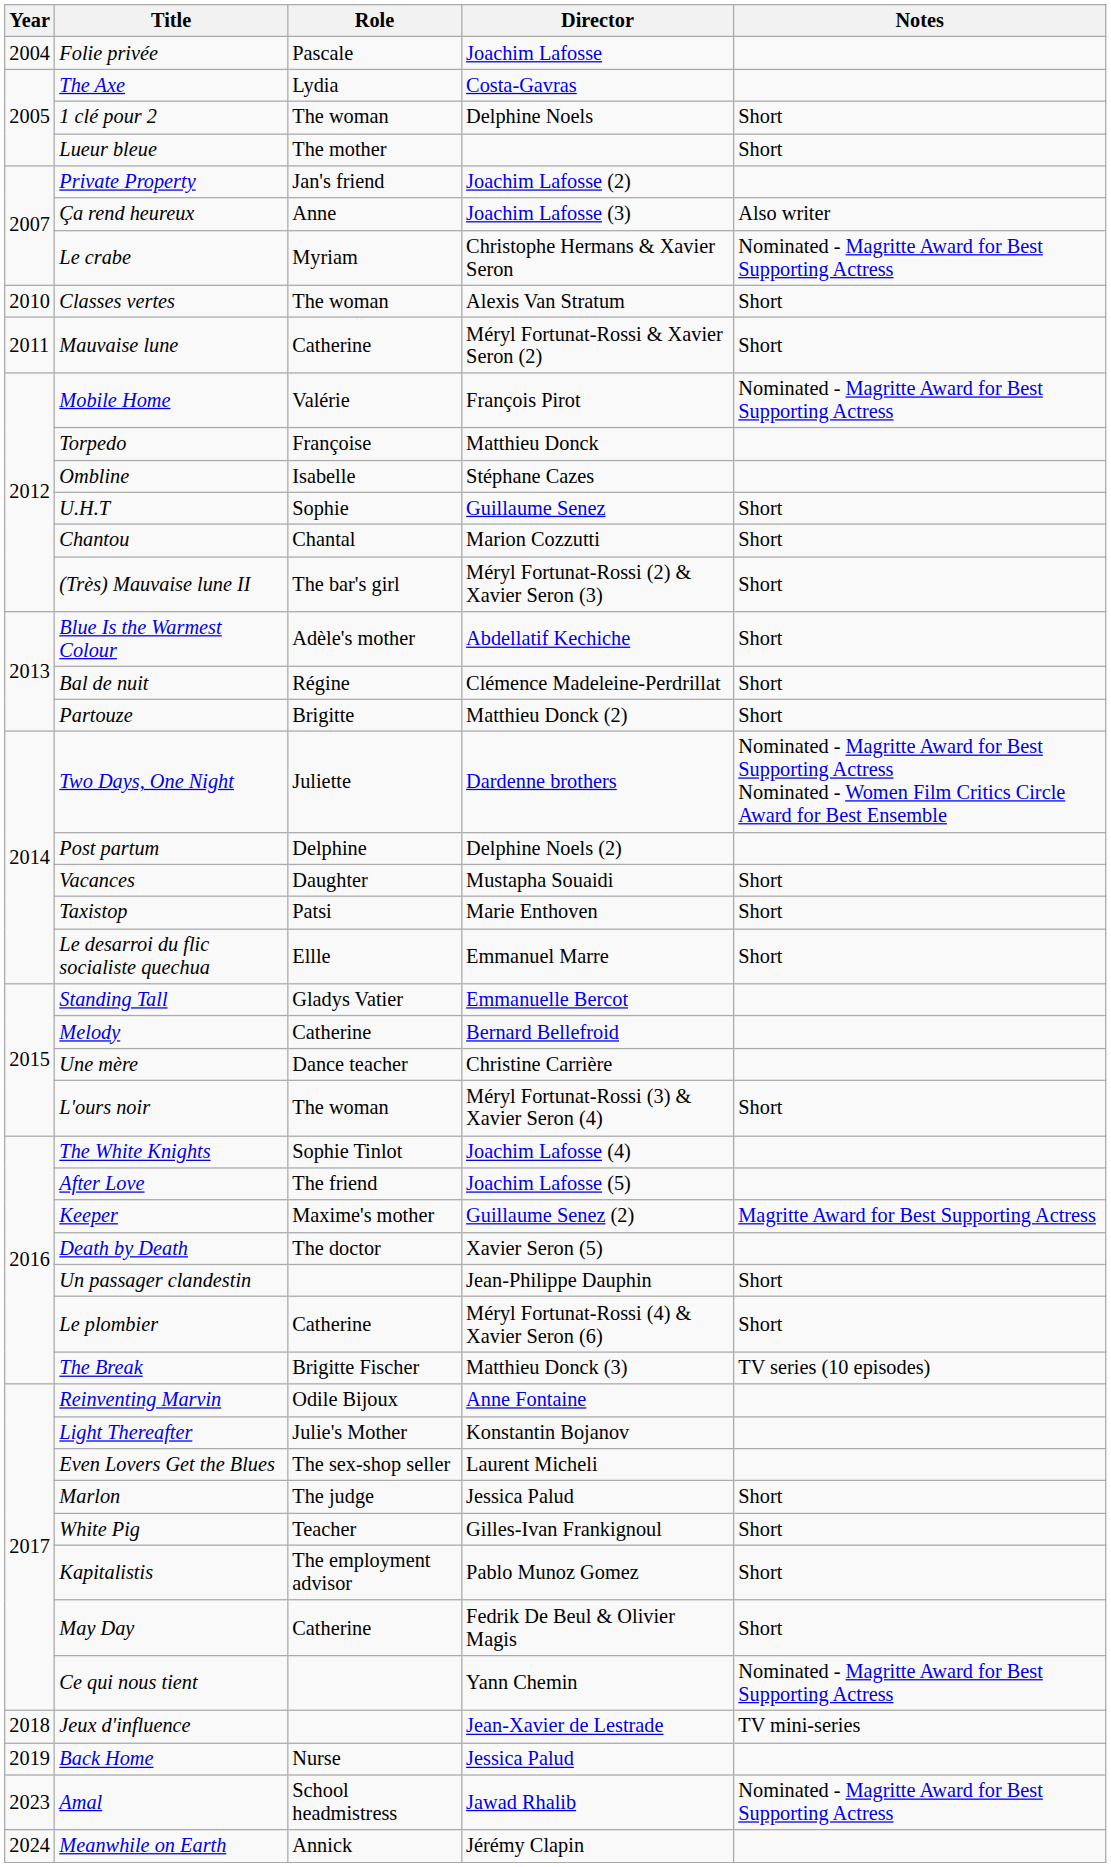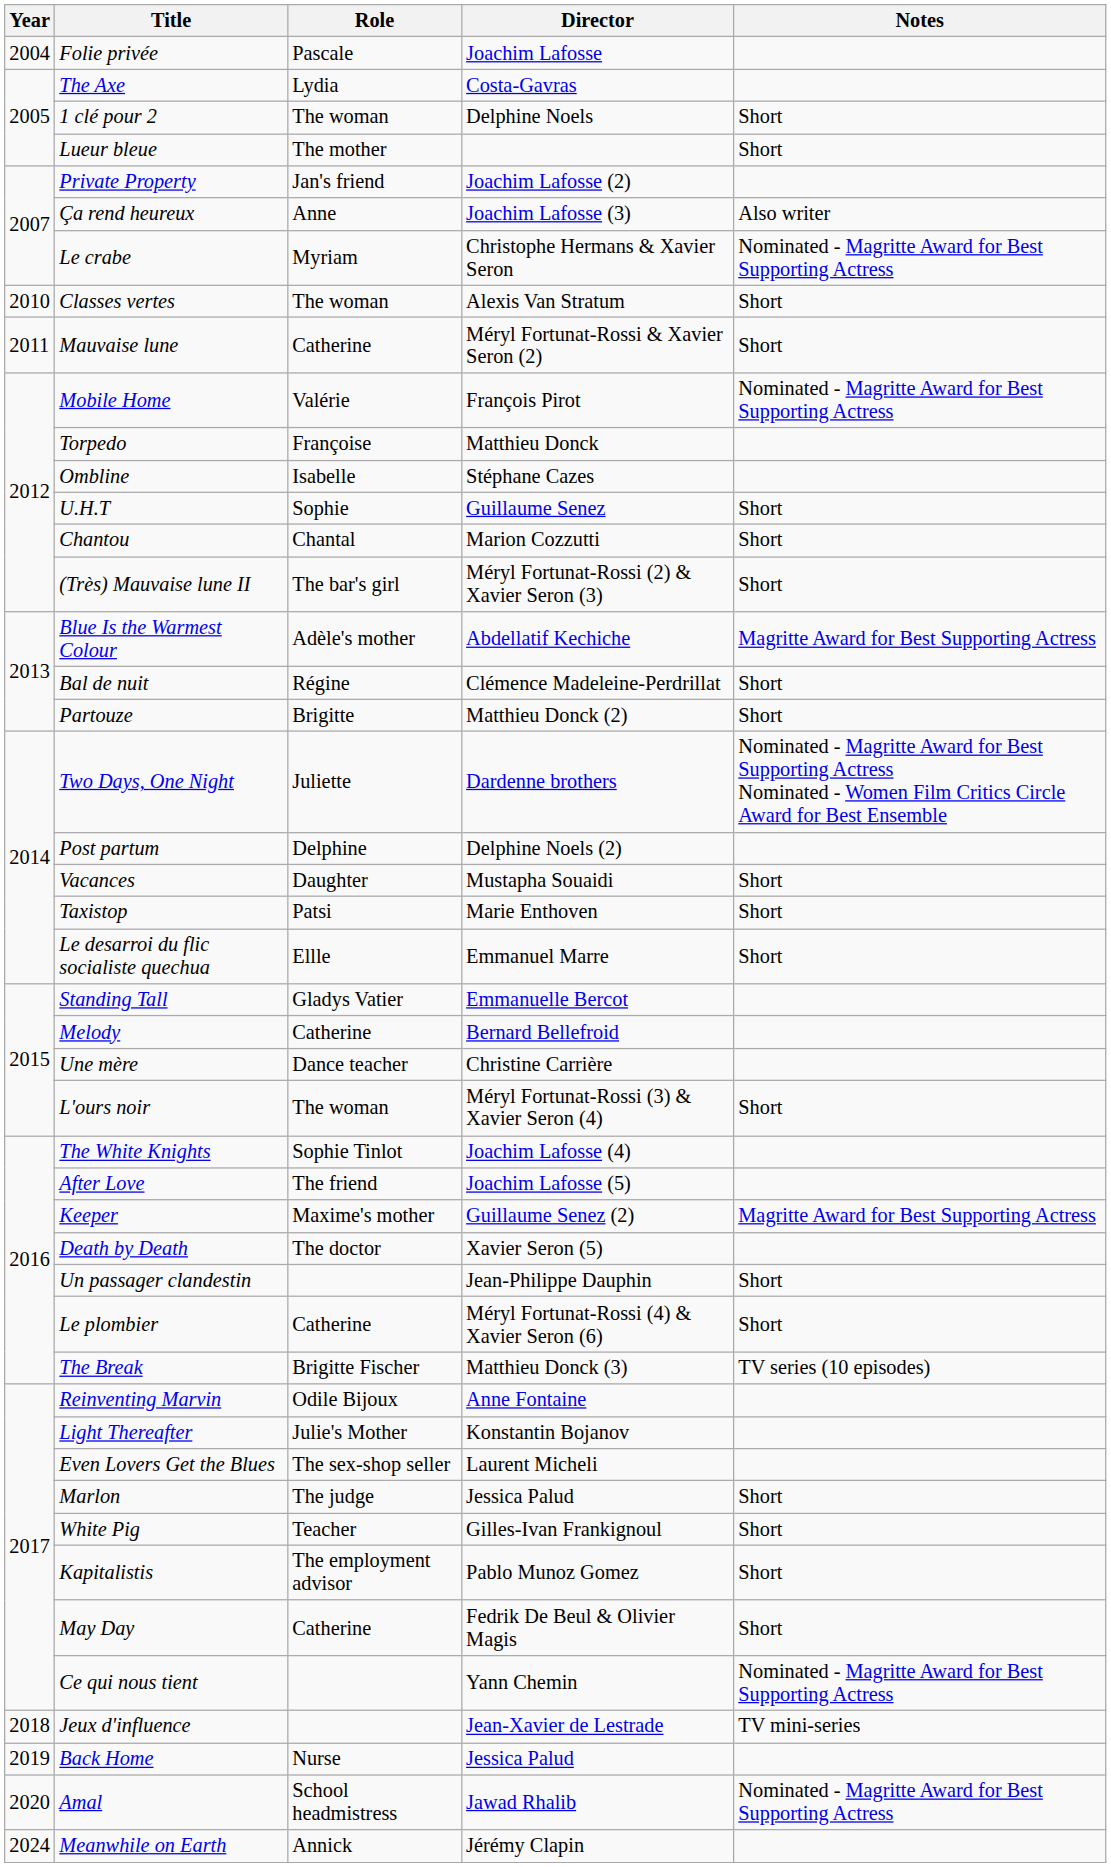 <table class="wikitable sortable">
 <tr>
 <th>Year</th>
 <th>Title</th>
 <th>Role</th>
 <th>Director</th>
 <th class="unsortable">Notes</th>
 </tr>
 <tr>
 <td rowspan=1>2004</td>
 <td><em>Folie privée</em></td>
 <td>Pascale</td>
 <td><a href='#'>Joachim Lafosse</a></td>
 <td></td>
 </tr>
 <tr>
 <td rowspan=3>2005</td>
 <td><em><a href='#'>The Axe</a></em></td>
 <td>Lydia</td>
 <td><a href='#'>Costa-Gavras</a></td>
 <td></td>
 </tr>
 <tr>
 <td><em>1 clé pour 2</em></td>
 <td>The woman</td>
 <td>Delphine Noels</td>
 <td>Short</td>
 </tr>
 <tr>
 <td><em>Lueur bleue</em></td>
 <td>The mother</td>
 <td></td>
 <td>Short</td>
 </tr>
 <tr>
 <td rowspan=3>2007</td>
 <td><em><a href='#'>Private Property</a></em></td>
 <td>Jan's friend</td>
 <td><a href='#'>Joachim Lafosse</a> (2)</td>
 <td></td>
 </tr>
 <tr>
 <td><em>Ça rend heureux</em></td>
 <td>Anne</td>
 <td><a href='#'>Joachim Lafosse</a> (3)</td>
 <td>Also writer</td>
 </tr>
 <tr>
 <td><em>Le crabe</em></td>
 <td>Myriam</td>
 <td>Christophe Hermans & Xavier Seron</td>
 <td>Nominated - <a href='#'>Magritte Award for Best Supporting Actress</a></td>
 </tr>
 <tr>
 <td rowspan=1>2010</td>
 <td><em>Classes vertes</em></td>
 <td>The woman</td>
 <td>Alexis Van Stratum</td>
 <td>Short</td>
 </tr>
 <tr>
 <td rowspan=1>2011</td>
 <td><em>Mauvaise lune</em></td>
 <td>Catherine</td>
 <td>Méryl Fortunat-Rossi & Xavier Seron (2)</td>
 <td>Short</td>
 </tr>
 <tr>
 <td rowspan=6>2012</td>
 <td><em><a href='#'>Mobile Home</a></em></td>
 <td>Valérie</td>
 <td>François Pirot</td>
 <td>Nominated - <a href='#'>Magritte Award for Best Supporting Actress</a></td>
 </tr>
 <tr>
 <td><em>Torpedo</em></td>
 <td>Françoise</td>
 <td>Matthieu Donck</td>
 <td></td>
 </tr>
 <tr>
 <td><em>Ombline</em></td>
 <td>Isabelle</td>
 <td>Stéphane Cazes</td>
 <td></td>
 </tr>
 <tr>
 <td><em>U.H.T</em></td>
 <td>Sophie</td>
 <td><a href='#'>Guillaume Senez</a></td>
 <td>Short</td>
 </tr>
 <tr>
 <td><em>Chantou</em></td>
 <td>Chantal</td>
 <td>Marion Cozzutti</td>
 <td>Short</td>
 </tr>
 <tr>
 <td><em>(Très) Mauvaise lune II</em></td>
 <td>The bar's girl</td>
 <td>Méryl Fortunat-Rossi (2) & Xavier Seron (3)</td>
 <td>Short</td>
 </tr>
 <tr>
 <td rowspan=3>2013</td>
 <td><em><a href='#'>Blue Is the Warmest Colour</a></em></td>
 <td>Adèle's mother</td>
 <td><a href='#'>Abdellatif Kechiche</a></td>
-<td>Short</td>
+<td><a href='#'>Magritte Award for Best Supporting Actress</a></td>
 </tr>
 <tr>
 <td><em>Bal de nuit</em></td>
 <td>Régine</td>
 <td>Clémence Madeleine-Perdrillat</td>
 <td>Short</td>
 </tr>
 <tr>
 <td><em>Partouze</em></td>
 <td>Brigitte</td>
 <td>Matthieu Donck (2)</td>
 <td>Short</td>
 </tr>
 <tr>
 <td rowspan=5>2014</td>
 <td><em><a href='#'>Two Days, One Night</a></em></td>
 <td>Juliette</td>
 <td><a href='#'>Dardenne brothers</a></td>
 <td>Nominated - <a href='#'>Magritte Award for Best Supporting Actress</a><br>Nominated - <a href='#'>Women Film Critics Circle Award for Best Ensemble</a></td>
 </tr>
 <tr>
 <td><em>Post partum</em></td>
 <td>Delphine</td>
 <td>Delphine Noels (2)</td>
 <td></td>
 </tr>
 <tr>
 <td><em>Vacances</em></td>
 <td>Daughter</td>
 <td>Mustapha Souaidi</td>
 <td>Short</td>
 </tr>
 <tr>
 <td><em>Taxistop</em></td>
 <td>Patsi</td>
 <td>Marie Enthoven</td>
 <td>Short</td>
 </tr>
 <tr>
 <td><em>Le desarroi du flic socialiste quechua</em></td>
 <td>Ellle</td>
 <td>Emmanuel Marre</td>
 <td>Short</td>
 </tr>
 <tr>
 <td rowspan=4>2015</td>
 <td><em><a href='#'>Standing Tall</a></em></td>
 <td>Gladys Vatier</td>
 <td><a href='#'>Emmanuelle Bercot</a></td>
 <td></td>
 </tr>
 <tr>
 <td><em><a href='#'>Melody</a></em></td>
 <td>Catherine</td>
 <td><a href='#'>Bernard Bellefroid</a></td>
 <td></td>
 </tr>
 <tr>
 <td><em>Une mère</em></td>
 <td>Dance teacher</td>
 <td>Christine Carrière</td>
 <td></td>
 </tr>
 <tr>
 <td><em>L'ours noir</em></td>
 <td>The woman</td>
 <td>Méryl Fortunat-Rossi (3) & Xavier Seron (4)</td>
 <td>Short</td>
 </tr>
 <tr>
 <td rowspan=7>2016</td>
 <td><em><a href='#'>The White Knights</a></em></td>
 <td>Sophie Tinlot</td>
 <td><a href='#'>Joachim Lafosse</a> (4)</td>
 <td></td>
 </tr>
 <tr>
 <td><em><a href='#'>After Love</a></em></td>
 <td>The friend</td>
 <td><a href='#'>Joachim Lafosse</a> (5)</td>
 <td></td>
 </tr>
 <tr>
 <td><em><a href='#'>Keeper</a></em></td>
 <td>Maxime's mother</td>
 <td><a href='#'>Guillaume Senez</a> (2)</td>
 <td><a href='#'>Magritte Award for Best Supporting Actress</a></td>
 </tr>
 <tr>
 <td><em><a href='#'>Death by Death</a></em></td>
 <td>The doctor</td>
 <td>Xavier Seron (5)</td>
 <td></td>
 </tr>
 <tr>
 <td><em>Un passager clandestin</em></td>
 <td></td>
 <td>Jean-Philippe Dauphin</td>
 <td>Short</td>
 </tr>
 <tr>
 <td><em>Le plombier</em></td>
 <td>Catherine</td>
 <td>Méryl Fortunat-Rossi (4) & Xavier Seron (6)</td>
 <td>Short</td>
 </tr>
 <tr>
 <td><em><a href='#'>The Break</a></em></td>
 <td>Brigitte Fischer</td>
 <td>Matthieu Donck (3)</td>
 <td>TV series (10 episodes)</td>
 </tr>
 <tr>
 <td rowspan=8>2017</td>
 <td><em><a href='#'>Reinventing Marvin</a></em></td>
 <td>Odile Bijoux</td>
 <td><a href='#'>Anne Fontaine</a></td>
 <td></td>
 </tr>
 <tr>
 <td><em><a href='#'>Light Thereafter</a></em></td>
 <td>Julie's Mother</td>
 <td>Konstantin Bojanov</td>
 <td></td>
 </tr>
 <tr>
 <td><em>Even Lovers Get the Blues</em></td>
 <td>The sex-shop seller</td>
 <td>Laurent Micheli</td>
 <td></td>
 </tr>
 <tr>
 <td><em>Marlon</em></td>
 <td>The judge</td>
 <td>Jessica Palud</td>
 <td>Short</td>
 </tr>
 <tr>
 <td><em>White Pig</em></td>
 <td>Teacher</td>
 <td>Gilles-Ivan Frankignoul</td>
 <td>Short</td>
 </tr>
 <tr>
 <td><em>Kapitalistis</em></td>
 <td>The employment advisor</td>
 <td>Pablo Munoz Gomez</td>
 <td>Short</td>
 </tr>
 <tr>
 <td><em>May Day</em></td>
 <td>Catherine</td>
 <td>Fedrik De Beul & Olivier Magis</td>
 <td>Short</td>
 </tr>
 <tr>
 <td><em>Ce qui nous tient</em></td>
 <td></td>
 <td>Yann Chemin</td>
 <td>Nominated - <a href='#'>Magritte Award for Best Supporting Actress</a></td>
 </tr>
 <tr>
 <td>2018</td>
 <td><em>Jeux d'influence</em></td>
 <td></td>
 <td><a href='#'>Jean-Xavier de Lestrade</a></td>
 <td>TV mini-series</td>
 </tr>
 <tr>
 <td>2019</td>
 <td><em><a href='#'>Back Home</a></em></td>
 <td>Nurse</td>
 <td><a href='#'>Jessica Palud</a></td>
 <td></td>
 </tr>
 <tr>
-<td>2023</td>
+<td>2020</td>
 <td><em><a href='#'>Amal</a></em></td>
 <td>School headmistress</td>
 <td><a href='#'>Jawad Rhalib</a></td>
 <td>Nominated - <a href='#'>Magritte Award for Best Supporting Actress</a></td>
 </tr>
 <tr>
 <td>2024</td>
 <td><em><a href='#'>Meanwhile on Earth</a></em></td>
 <td>Annick</td>
 <td>Jérémy Clapin</td>
 <td></td>
 </tr>
 <tr>
 </tr>
 </table>
